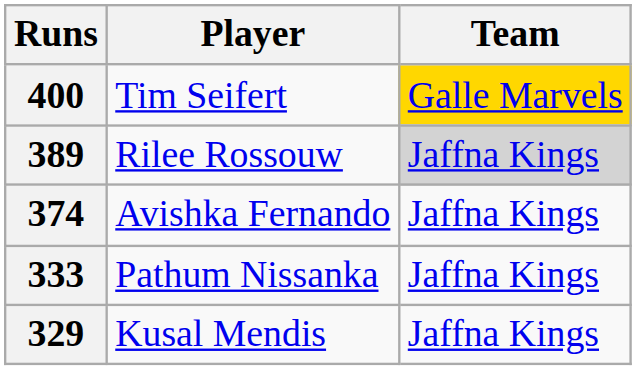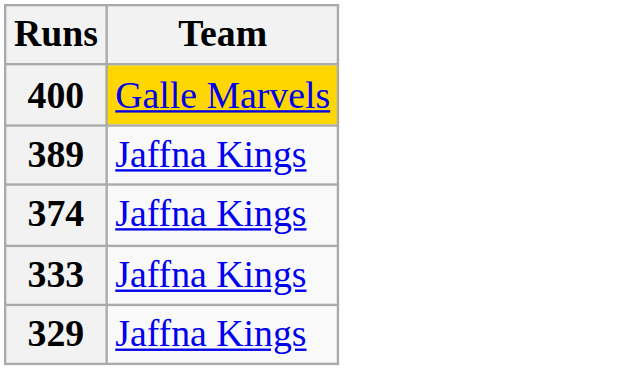 <table class="wikitable">
 <tr>
 <th>Runs</th>
-<th>Player</th>
 <th>Team</th>
 </tr>
 <tr>
 <th>400</th>
-<td><a href='#'>Tim Seifert</a></td>
 <td style="background: gold;"><a href='#'>Galle Marvels</a></td>
 </tr>
 <tr>
 <th>389</th>
-<td><a href='#'>Rilee Rossouw</a></td>
-<td style="background: lightgrey;"><a href='#'>Jaffna Kings</a></td>
+<td><a href='#'>Jaffna Kings</a></td>
 </tr>
 <tr>
 <th>374</th>
-<td><a href='#'>Avishka Fernando</a></td>
 <td><a href='#'>Jaffna Kings</a></td>
 </tr>
 <tr>
 <th>333</th>
-<td><a href='#'>Pathum Nissanka</a></td>
 <td><a href='#'>Jaffna Kings</a></td>
 </tr>
 <tr>
 <th>329</th>
-<td><a href='#'>Kusal Mendis</a></td>
 <td><a href='#'>Jaffna Kings</a></td>
 </tr>
 </table>
